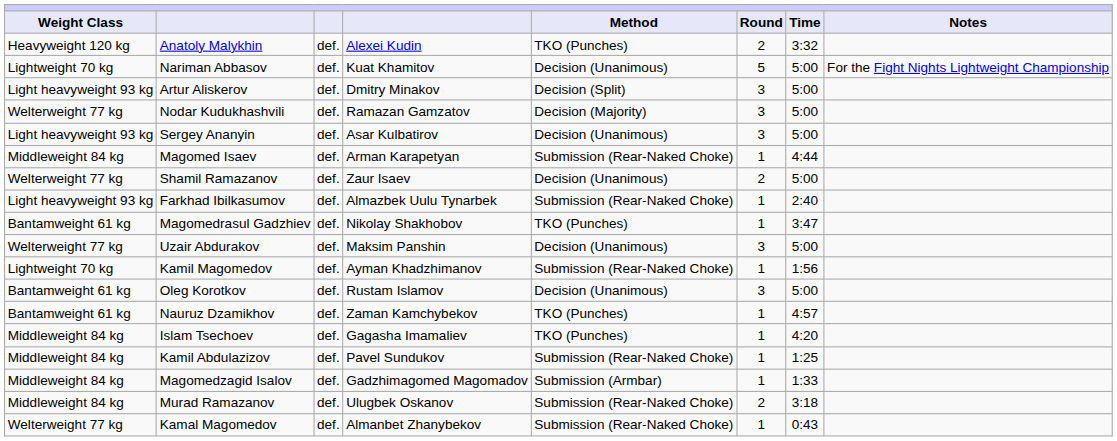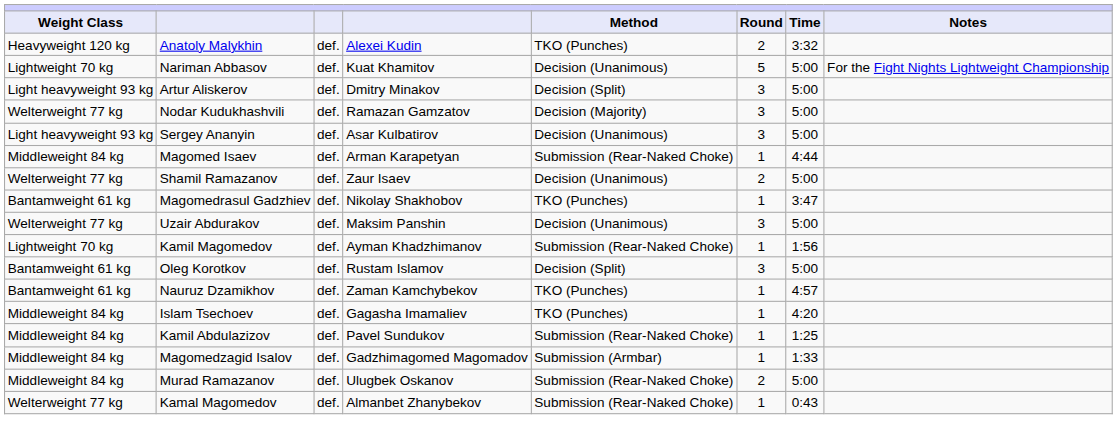 <table class="wikitable" style="font-size: 80%;">
 <tr>
 <th colspan="8" style="background-color: #ccf; color: #000080; text-align: center;"><strong></strong></th>
 </tr>
 <tr>
 <th colspan="1" style="background-color: #E6E8FA; color: #000000; text-align: center;">Weight Class</th>
 <th colspan="1" style="background-color: #E6E8FA; color: #000000; text-align: center;"></th>
 <th colspan="1" style="background-color: #E6E8FA; color: #000000; text-align: center;"></th>
 <th colspan="1" style="background-color: #E6E8FA; color: #000000; text-align: center;"></th>
 <th colspan="1" style="background-color: #E6E8FA; color: #000000; text-align: center;">Method</th>
 <th colspan="1" style="background-color: #E6E8FA; color: #000000; text-align: center;">Round</th>
 <th colspan="1" style="background-color: #E6E8FA; color: #000000; text-align: center;">Time</th>
 <th colspan="1" style="background-color: #E6E8FA; color: #000000; text-align: center;">Notes</th>
 </tr>
 <tr>
 <td>Heavyweight 120 kg</td>
 <td> <a href='#'>Anatoly Malykhin</a></td>
 <td align=center>def.</td>
 <td> <a href='#'>Alexei Kudin</a></td>
 <td>TKO (Punches)</td>
 <td align=center>2</td>
 <td align=center>3:32</td>
 <td></td>
 </tr>
 <tr>
 <td>Lightweight 70 kg</td>
 <td> Nariman Abbasov</td>
 <td align=center>def.</td>
 <td> Kuat Khamitov</td>
 <td>Decision (Unanimous)</td>
 <td align=center>5</td>
 <td align=center>5:00</td>
 <td>For the <a href='#'>Fight Nights Lightweight Championship</a></td>
 </tr>
 <tr>
 <td>Light heavyweight 93 kg</td>
 <td> Artur Aliskerov</td>
 <td align=center>def.</td>
 <td> Dmitry Minakov</td>
 <td>Decision (Split)</td>
 <td align=center>3</td>
 <td align=center>5:00</td>
 <td></td>
 </tr>
 <tr>
 <td>Welterweight 77 kg</td>
 <td> Nodar Kudukhashvili</td>
 <td align=center>def.</td>
 <td> Ramazan Gamzatov</td>
 <td>Decision (Majority)</td>
 <td align=center>3</td>
 <td align=center>5:00</td>
 <td></td>
 </tr>
 <tr>
 <td>Light heavyweight 93 kg</td>
 <td> Sergey Ananyin</td>
 <td align=center>def.</td>
 <td> Asar Kulbatirov</td>
 <td>Decision (Unanimous)</td>
 <td align=center>3</td>
 <td align=center>5:00</td>
 <td></td>
 </tr>
 <tr>
 <td>Middleweight 84 kg</td>
 <td> Magomed Isaev</td>
 <td align=center>def.</td>
 <td> Arman Karapetyan</td>
 <td>Submission (Rear-Naked Choke)</td>
 <td align=center>1</td>
 <td align=center>4:44</td>
 <td></td>
 </tr>
 <tr>
 <td>Welterweight 77 kg</td>
 <td> Shamil Ramazanov</td>
 <td align=center>def.</td>
 <td> Zaur Isaev</td>
 <td>Decision (Unanimous)</td>
 <td align=center>2</td>
 <td align=center>5:00</td>
 <td></td>
 </tr>
 <tr>
-<td>Light heavyweight 93 kg</td>
-<td> Farkhad Ibilkasumov</td>
-<td align=center>def.</td>
-<td> Almazbek Uulu Tynarbek</td>
-<td>Submission (Rear-Naked Choke)</td>
-<td align=center>1</td>
-<td align=center>2:40</td>
-<td></td>
-</tr>
-<tr>
 <td>Bantamweight 61 kg</td>
 <td> Magomedrasul Gadzhiev</td>
 <td align=center>def.</td>
 <td> Nikolay Shakhobov</td>
 <td>TKO (Punches)</td>
 <td align=center>1</td>
 <td align=center>3:47</td>
 <td></td>
 </tr>
 <tr>
 <td>Welterweight 77 kg</td>
 <td> Uzair Abdurakov</td>
 <td align=center>def.</td>
 <td> Maksim Panshin</td>
 <td>Decision (Unanimous)</td>
 <td align=center>3</td>
 <td align=center>5:00</td>
 <td></td>
 </tr>
 <tr>
 <td>Lightweight 70 kg</td>
 <td> Kamil Magomedov</td>
 <td align=center>def.</td>
 <td> Ayman Khadzhimanov</td>
 <td>Submission (Rear-Naked Choke)</td>
 <td align=center>1</td>
 <td align=center>1:56</td>
 <td></td>
 </tr>
 <tr>
 <td>Bantamweight 61 kg</td>
 <td> Oleg Korotkov</td>
 <td align=center>def.</td>
 <td> Rustam Islamov</td>
-<td>Decision (Unanimous)</td>
+<td>Decision (Split)</td>
 <td align=center>3</td>
 <td align=center>5:00</td>
 <td></td>
 </tr>
 <tr>
 <td>Bantamweight 61 kg</td>
 <td> Nauruz Dzamikhov</td>
 <td align=center>def.</td>
 <td> Zaman Kamchybekov</td>
 <td>TKO (Punches)</td>
 <td align=center>1</td>
 <td align=center>4:57</td>
 <td></td>
 </tr>
 <tr>
 <td>Middleweight 84 kg</td>
 <td> Islam Tsechoev</td>
 <td align=center>def.</td>
 <td> Gagasha Imamaliev</td>
 <td>TKO (Punches)</td>
 <td align=center>1</td>
 <td align=center>4:20</td>
 <td></td>
 </tr>
 <tr>
 <td>Middleweight 84 kg</td>
 <td> Kamil Abdulazizov</td>
 <td align=center>def.</td>
 <td> Pavel Sundukov</td>
 <td>Submission (Rear-Naked Choke)</td>
 <td align=center>1</td>
 <td align=center>1:25</td>
 <td></td>
 </tr>
 <tr>
 <td>Middleweight 84 kg</td>
 <td> Magomedzagid Isalov</td>
 <td align=center>def.</td>
 <td> Gadzhimagomed Magomadov</td>
 <td>Submission (Armbar)</td>
 <td align=center>1</td>
 <td align=center>1:33</td>
 <td></td>
 </tr>
 <tr>
 <td>Middleweight 84 kg</td>
 <td> Murad Ramazanov</td>
 <td align=center>def.</td>
 <td> Ulugbek Oskanov</td>
 <td>Submission (Rear-Naked Choke)</td>
 <td align=center>2</td>
-<td align=center>3:18</td>
+<td align=center>5:00</td>
 <td></td>
 </tr>
 <tr>
 <td>Welterweight 77 kg</td>
 <td> Kamal Magomedov</td>
 <td align=center>def.</td>
 <td> Almanbet Zhanybekov</td>
 <td>Submission (Rear-Naked Choke)</td>
 <td align=center>1</td>
 <td align=center>0:43</td>
 <td></td>
 </tr>
 </table>
